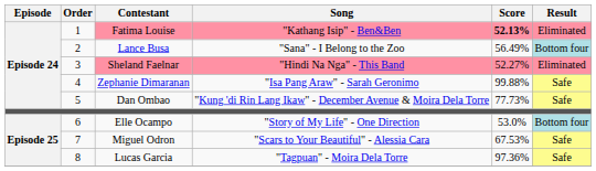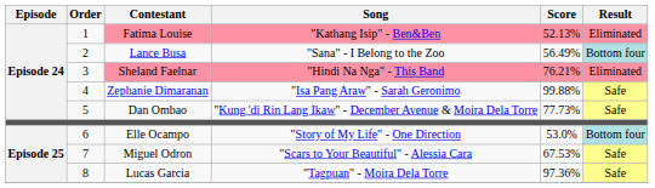 <table class="wikitable sortable" style="text-align:center; width:auto;">
 <tr>
 <th>Episode</th>
 <th scope="col">Order</th>
 <th scope="col">Contestant</th>
 <th scope="col">Song</th>
 <th scope="col">Score</th>
 <th scope="col">Result</th>
 </tr>
 <tr>
 <th rowspan="5"><strong>Episode 24</strong><br><small></small></th>
 <td>1</td>
 <td style="background:#FF91A4;">Fatima Louise</td>
 <td style="background:#FF91A4;">"Kathang Isip" - <a href='#'>Ben&Ben</a></td>
-<td style="background:#FF91A4;"><strong>52.13%</strong></td>
+<td style="background:#FF91A4;">52.13%</td>
 <td style="background:#FF91A4;">Eliminated</td>
 </tr>
 <tr>
 <td>2</td>
 <td><a href='#'>Lance Busa</a></td>
 <td>"Sana" - I Belong to the Zoo</td>
 <td>56.49%</td>
 <td style="background:#b0e0e6;">Bottom four</td>
 </tr>
 <tr>
 <td>3</td>
 <td style="background:#FF91A4;">Sheland Faelnar</td>
 <td style="background:#FF91A4;">"Hindi Na Nga" - <a href='#'>This Band</a></td>
-<td style="background:#FF91A4;">52.27%</td>
+<td style="background:#FF91A4;">76.21%</td>
 <td style="background:#FF91A4;">Eliminated</td>
 </tr>
 <tr>
 <td>4</td>
 <td><a href='#'>Zephanie Dimaranan</a></td>
 <td>"<a href='#'>Isa Pang Araw</a>" - <a href='#'>Sarah Geronimo</a></td>
 <td>99.88%</td>
 <td style="background:#FDFC8F;">Safe</td>
 </tr>
 <tr>
 <td>5</td>
 <td>Dan Ombao</td>
 <td>"<a href='#'>Kung 'di Rin Lang Ikaw</a>" - <a href='#'>December Avenue</a> & <a href='#'>Moira Dela Torre</a></td>
 <td>77.73%</td>
 <td style="background:#FDFC8F;">Safe</td>
 </tr>
 <tr>
 <td colspan="6" style="background:#555"></td>
 </tr>
 <tr>
 <th rowspan="3"><strong>Episode 25</strong><br><small></small></th>
 <td>6</td>
 <td>Elle Ocampo</td>
 <td>"<a href='#'>Story of My Life</a>" - <a href='#'>One Direction</a></td>
 <td>53.0%</td>
 <td style="background:#b0e0e6;">Bottom four</td>
 </tr>
 <tr>
 <td>7</td>
 <td>Miguel Odron</td>
 <td>"<a href='#'>Scars to Your Beautiful</a>" - <a href='#'>Alessia Cara</a></td>
 <td>67.53%</td>
 <td style="background:#FDFC8F;">Safe</td>
 </tr>
 <tr>
 <td>8</td>
 <td>Lucas Garcia</td>
 <td>"<a href='#'>Tagpuan</a>" - <a href='#'>Moira Dela Torre</a></td>
 <td>97.36%</td>
 <td style="background:#FDFC8F;">Safe</td>
 </tr>
 <tr>
 </tr>
 </table>
